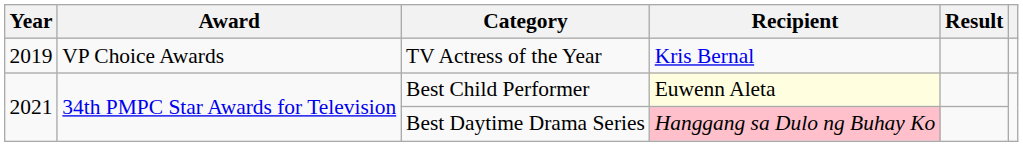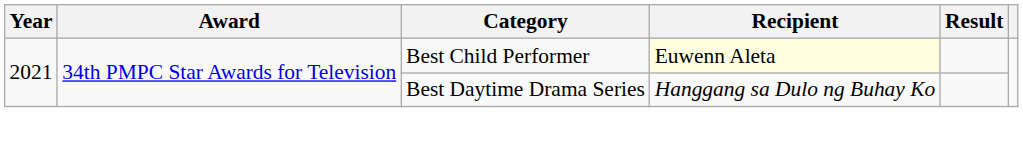 <table class="wikitable">
 <tr>
 <th>Year</th>
 <th>Award</th>
 <th>Category</th>
 <th>Recipient</th>
 <th>Result</th>
 <th></th>
-</tr>
-<tr>
-<td>2019</td>
-<td>VP Choice Awards</td>
-<td>TV Actress of the Year</td>
-<td><a href='#'>Kris Bernal</a></td>
-<td></td>
-<td></td>
 </tr>
 <tr>
 <td rowspan=2>2021</td>
 <td rowspan=2><a href='#'>34th PMPC Star Awards for Television</a></td>
 <td>Best Child Performer</td>
 <td style="background: lightyellow;">Euwenn Aleta</td>
 <td></td>
 <td rowspan=2></td>
 </tr>
 <tr>
 <td>Best Daytime Drama Series</td>
-<td style="background: pink;"><em>Hanggang sa Dulo ng Buhay Ko</em></td>
+<td><em>Hanggang sa Dulo ng Buhay Ko</em></td>
 <td></td>
 </tr>
 </table>
